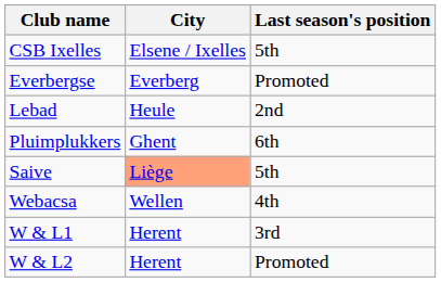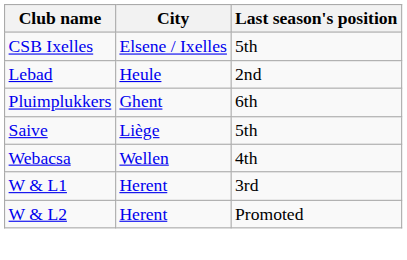 <table class="wikitable">
 <tr>
 <th>Club name</th>
 <th>City</th>
 <th>Last season's position</th>
 </tr>
 <tr>
 <td><a href='#'>CSB Ixelles</a></td>
 <td><a href='#'>Elsene / Ixelles</a></td>
 <td>5th</td>
-</tr>
-<tr>
-<td><a href='#'>Everbergse</a></td>
-<td><a href='#'>Everberg</a></td>
-<td>Promoted</td>
 </tr>
 <tr>
 <td><a href='#'>Lebad</a></td>
 <td><a href='#'>Heule</a></td>
 <td>2nd</td>
 </tr>
 <tr>
 <td><a href='#'>Pluimplukkers</a></td>
 <td><a href='#'>Ghent</a></td>
 <td>6th</td>
 </tr>
 <tr>
 <td><a href='#'>Saive</a></td>
-<td style="background: lightsalmon;"><a href='#'>Liège</a></td>
+<td><a href='#'>Liège</a></td>
 <td>5th</td>
 </tr>
 <tr>
 <td><a href='#'>Webacsa</a></td>
 <td><a href='#'>Wellen</a></td>
 <td>4th</td>
 </tr>
 <tr>
 <td><a href='#'>W & L1</a></td>
 <td><a href='#'>Herent</a></td>
 <td>3rd</td>
 </tr>
 <tr>
 <td><a href='#'>W & L2</a></td>
 <td><a href='#'>Herent</a></td>
 <td>Promoted</td>
 </tr>
 </table>
